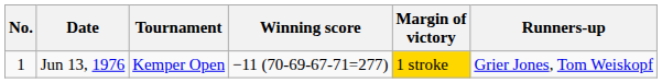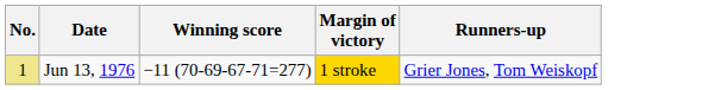 <table class="wikitable" style="font-size:95%;">
 <tr>
 <th>No.</th>
 <th>Date</th>
-<th>Tournament</th>
 <th>Winning score</th>
 <th>Margin of<br>victory</th>
 <th>Runners-up</th>
 </tr>
 <tr>
-<td align=center>1</td>
+<td align=center style="background: khaki;">1</td>
 <td align=right>Jun 13, <a href='#'>1976</a></td>
-<td><a href='#'>Kemper Open</a></td>
 <td>−11 (70-69-67-71=277)</td>
 <td style="background: gold;">1 stroke</td>
 <td> <a href='#'>Grier Jones</a>,  <a href='#'>Tom Weiskopf</a></td>
 </tr>
 </table>
